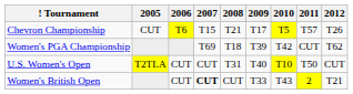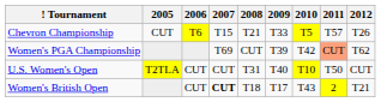 <table class="wikitable" style="font-size:95%;text-align:center;">
 <tr>
 <th>! Tournament</th>
 <th>2005</th>
 <th>2006</th>
 <th>2007</th>
 <th>2008</th>
 <th>2009</th>
 <th>2010</th>
 <th>2011</th>
 <th>2012</th>
 </tr>
 <tr>
 <td align=left><a href='#'>Chevron Championship</a></td>
 <td>CUT</td>
 <td style="background:yellow;">T6</td>
 <td>T15</td>
 <td>T21</td>
-<td>T17</td>
+<td>T33</td>
 <td style="background:yellow;">T5</td>
 <td>T57</td>
 <td>T26</td>
 </tr>
 <tr>
 <td align=left><a href='#'>Women's PGA Championship</a></td>
 <td style="background:#eeeeee;"></td>
 <td style="background:#eeeeee;"></td>
 <td>T69</td>
-<td>T18</td>
+<td>CUT</td>
 <td>T39</td>
 <td>T42</td>
-<td>CUT</td>
+<td style="background: lightsalmon;">CUT</td>
 <td>T62</td>
 </tr>
 <tr>
 <td align=left><a href='#'>U.S. Women's Open</a></td>
 <td style="background:yellow;">T2<span>TLA</span></td>
 <td>CUT</td>
 <td>CUT</td>
 <td>T31</td>
 <td>T40</td>
 <td style="background:yellow;">T10</td>
 <td>T50</td>
 <td>CUT</td>
 </tr>
 <tr>
 <td align=left><a href='#'>Women's British Open</a></td>
 <td style="background:#eeeeee;"></td>
 <td>CUT</td>
 <td><strong>CUT</strong></td>
-<td>CUT</td>
-<td>T33</td>
+<td>T18</td>
+<td>T17</td>
 <td>T43</td>
 <td style="background:yellow;">2</td>
 <td>T21</td>
 </tr>
 </table>
